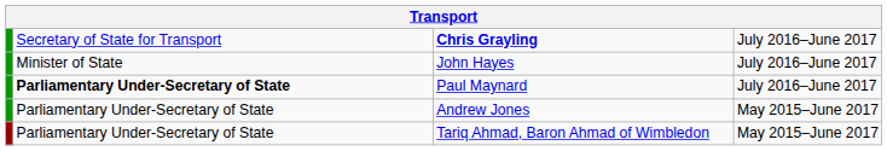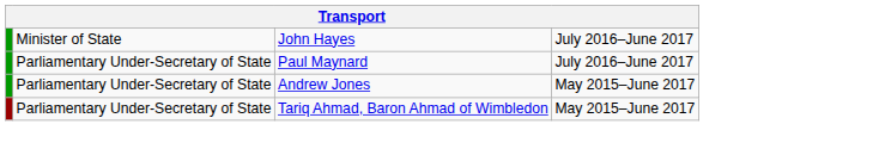 <table class="wikitable">
 <tr>
 <th colspan="4"><a href='#'>Transport</a></th>
-</tr>
-<tr>
-<td style="width:1px; background:#090;"></td>
-<td style="width: 450px;"><a href='#'>Secretary of State for Transport</a></td>
-<td style="width: 320px;"><strong><a href='#'>Chris Grayling</a></strong></td>
-<td>July 2016–June 2017</td>
 </tr>
 <tr>
 <td style="width:1px; background:#090;"></td>
 <td>Minister of State</td>
 <td><a href='#'>John Hayes</a></td>
 <td>July 2016–June 2017</td>
 </tr>
 <tr>
 <td style="width:1px; background:#090;"></td>
-<td><strong>Parliamentary Under-Secretary of State</strong></td>
+<td>Parliamentary Under-Secretary of State</td>
 <td><a href='#'>Paul Maynard</a></td>
 <td>July 2016–June 2017</td>
 </tr>
 <tr>
 <td style="width:1px; background:#090;"></td>
 <td>Parliamentary Under-Secretary of State</td>
 <td><a href='#'>Andrew Jones</a></td>
 <td>May 2015–June 2017</td>
 </tr>
 <tr>
 <td style="width:1px; background:#900;"></td>
 <td>Parliamentary Under-Secretary of State</td>
 <td><a href='#'>Tariq Ahmad, Baron Ahmad of Wimbledon</a></td>
 <td>May 2015–June 2017</td>
 </tr>
 </table>
